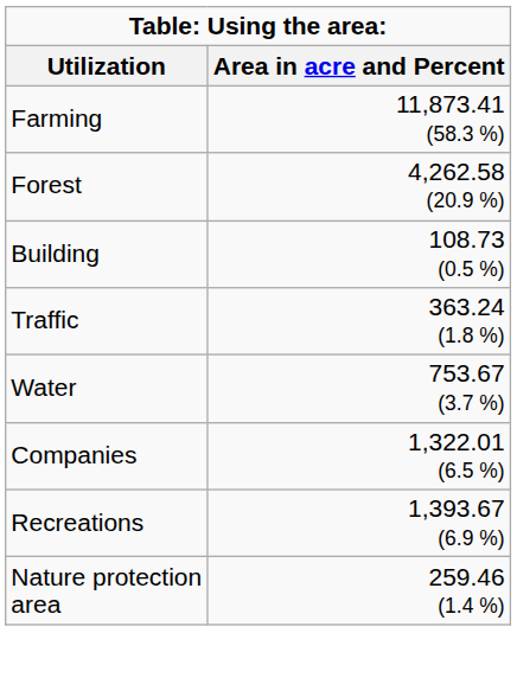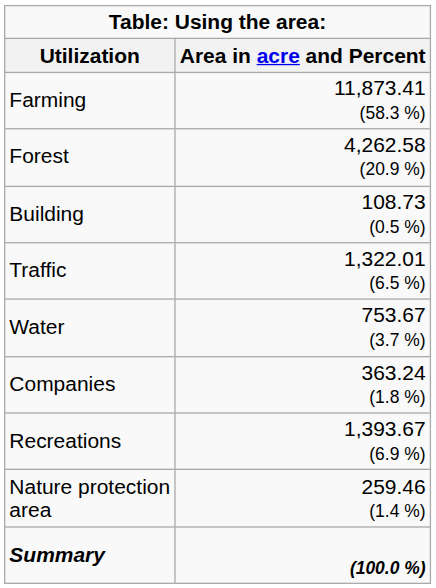 <table class="wikitable" align="right">
 <tr>
 <td colspan="2" align="center"><strong>Table: Using the area:</strong></td>
 </tr>
 <tr class="hintergrundfarbe5">
 <th>Utilization</th>
 <th>Area in <a href='#'>acre</a> and Percent</th>
 </tr>
 <tr>
 <td>Farming</td>
 <td align="right">11,873.41<br><small>(58.3 %)</small></td>
 </tr>
 <tr>
 <td>Forest</td>
 <td align="right">4,262.58<br><small>(20.9 %)</small></td>
 </tr>
 <tr>
 <td>Building</td>
 <td align="right">108.73<br><small>(0.5 %)</small></td>
 </tr>
 <tr>
 <td>Traffic</td>
-<td align="right">363.24<br><small>(1.8 %)</small></td>
+<td align="right">1,322.01<br><small>(6.5 %)</small></td>
 </tr>
 <tr>
 <td>Water</td>
 <td align="right">753.67<br><small>(3.7 %)</small></td>
 </tr>
 <tr>
 <td>Companies</td>
-<td align="right">1,322.01<br><small>(6.5 %)</small></td>
+<td align="right">363.24<br><small>(1.8 %)</small></td>
 </tr>
 <tr>
 <td>Recreations</td>
 <td align="right">1,393.67<br><small>(6.9 %)</small></td>
 </tr>
 <tr>
 <td>Nature protection<br>area</td>
 <td align="right">259.46<br><small>(1.4 %)</small></td>
 </tr>
+<tr class="hintergrundfarbe5">
+<td><strong><em>Summary</em></strong></td>
+<td align="right"><strong><em><br><small>(100.0 %)</small></em></strong></td>
+</tr>
 </table>
